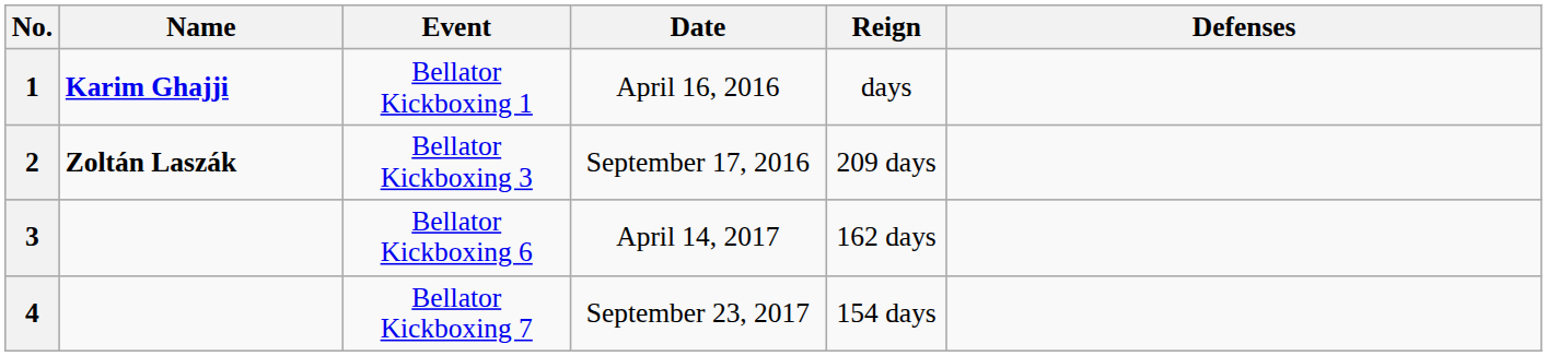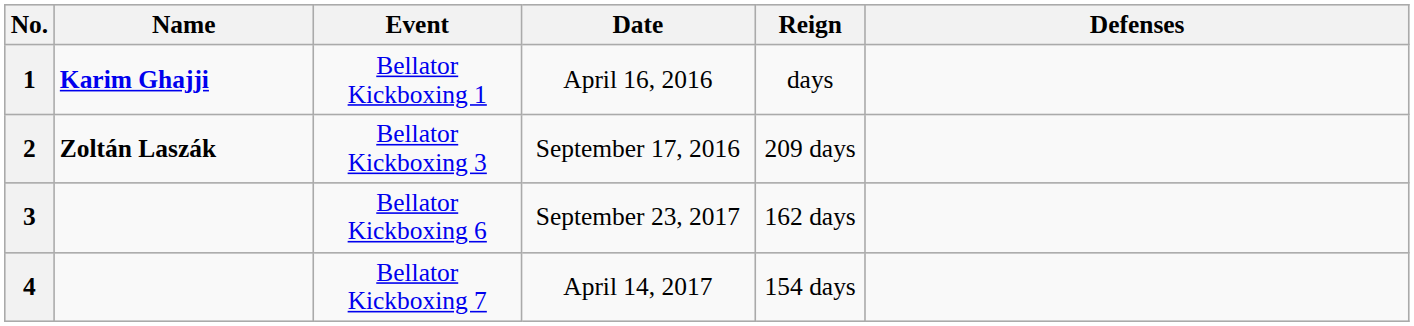 <table class="wikitable" width=100%>
 <tr>
 <th width=1%>No.</th>
 <th width=19%>Name</th>
 <th width=15%>Event</th>
 <th width=17%>Date</th>
 <th width=8%>Reign</th>
 <th width=40%>Defenses</th>
 </tr>
 <tr>
 <th>1</th>
 <td align=left> <strong><a href='#'>Karim Ghajji</a></strong><br></td>
 <td align=center><a href='#'>Bellator Kickboxing 1</a><br></td>
 <td align=center>April 16, 2016</td>
 <td align=center> days</td>
 <td></td>
 </tr>
 <tr>
 <th>2</th>
 <td align=left> <strong>Zoltán Laszák</strong></td>
 <td align=center><a href='#'>Bellator Kickboxing 3</a><br></td>
 <td align=center>September 17, 2016</td>
 <td align=center>209 days</td>
 <td></td>
 </tr>
 <tr>
 <th>3</th>
 <td align=left></td>
 <td align=center><a href='#'>Bellator Kickboxing 6</a><br></td>
-<td align=center>April 14, 2017</td>
+<td align=center>September 23, 2017</td>
 <td align=center>162 days</td>
 <td></td>
 </tr>
 <tr>
 <th>4</th>
 <td align=left></td>
 <td align=center><a href='#'>Bellator Kickboxing 7</a><br></td>
-<td align=center>September 23, 2017</td>
+<td align=center>April 14, 2017</td>
 <td align=center>154 days</td>
 <td></td>
 </tr>
 </table>
